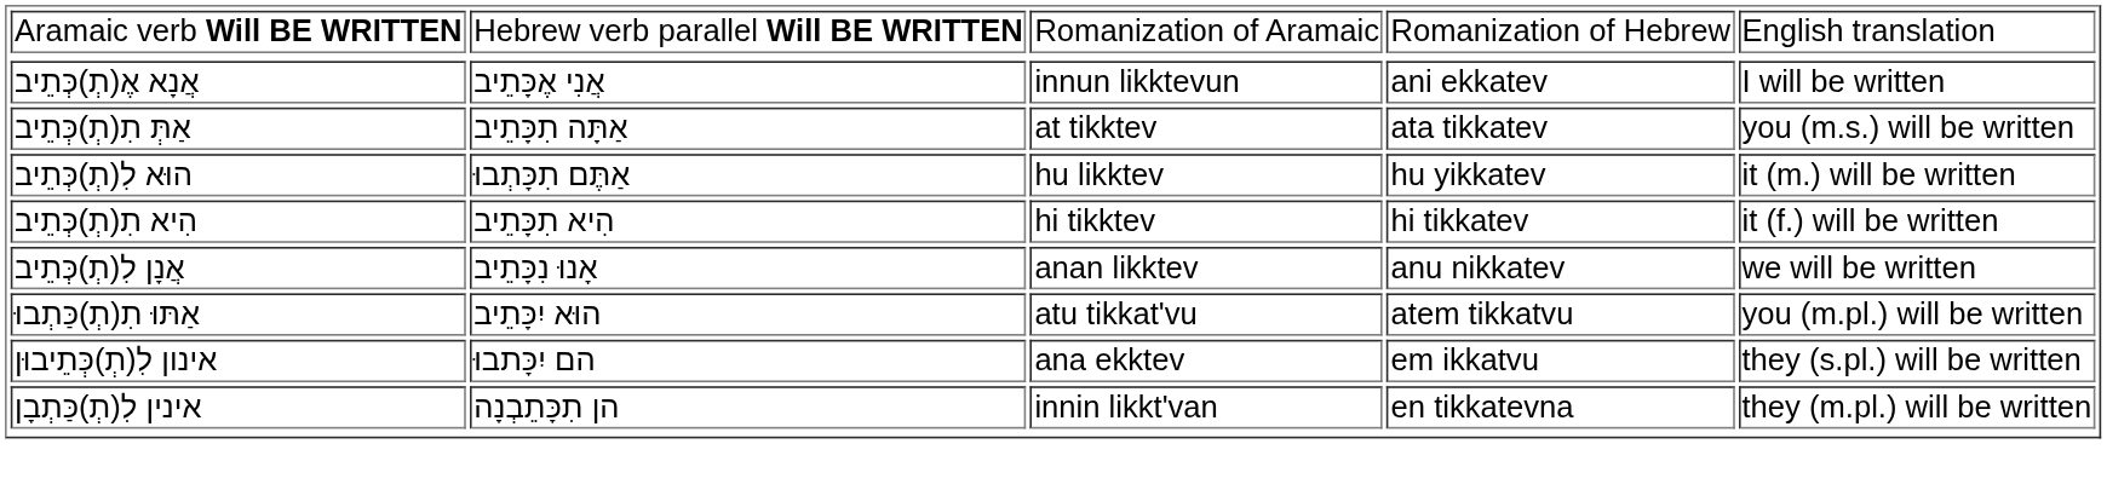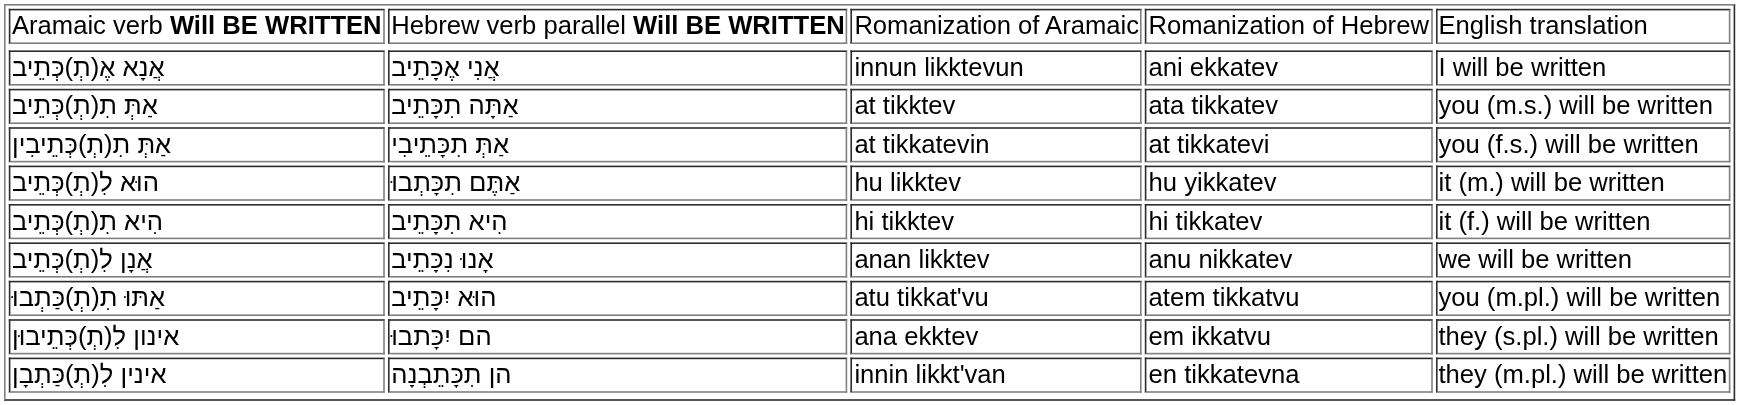 <table border=1>
 <tr>
 <td>Aramaic verb  <strong> Will BE WRITTEN </strong></td>
 <td>Hebrew verb parallel  <strong> Will BE WRITTEN </strong></td>
 <td>Romanization of Aramaic</td>
 <td>Romanization of Hebrew</td>
 <td>English translation</td>
 </tr>
 <tr>
 </tr>
 <tr>
 <td>אֲנָא אֶ(תְ)כְּתֵיב</td>
 <td>אֲנִי אֶכָּתֵיב</td>
 <td>innun likktevun</td>
 <td>ani ekkatev</td>
 <td>I will be written</td>
 </tr>
 <tr>
 <td>אַתְּ  תִ(תְ)כְּתֵיב</td>
 <td>אַתָּה תִכָּתֵיב</td>
 <td>at tikktev</td>
 <td>ata tikkatev</td>
 <td>you (m.s.) will be written</td>
+</tr>
+<tr>
+<td>אַתְּ  תִ(תְ)כְּתֵיבִין</td>
+<td>אַתְּ תִכָּתֵיבִי</td>
+<td>at tikkatevin</td>
+<td>at tikkatevi</td>
+<td>you (f.s.) will be written</td>
 </tr>
 <tr>
 <td>הוּא  לִ(תְ)כְּתֵיב</td>
 <td>אַתֶּם תִכָּתְבוּ</td>
 <td>hu likktev</td>
 <td>hu yikkatev</td>
 <td>it (m.) will be written</td>
 </tr>
 <tr>
 <td>הִיא תִ(תְ)כְּתֵיב</td>
 <td>הִיא תִכָּתֵיב</td>
 <td>hi tikktev</td>
 <td>hi tikkatev</td>
 <td>it (f.)  will be written</td>
 </tr>
 <tr>
 <td>אֲנָן לִ(תְ)כְּתֵיב</td>
 <td>אָנוּ נִכָּתֵיב</td>
 <td>anan likktev</td>
 <td>anu nikkatev</td>
 <td>we will be written</td>
 </tr>
 <tr>
 <td>אַתּוּ תִ(תְ)כַּתְבוּ</td>
 <td>הוּא יִכָּתֵיב</td>
 <td>atu tikkat'vu</td>
 <td>atem tikkatvu</td>
 <td>you (m.pl.) will be written</td>
 </tr>
 <tr>
 <td>אינון  לִ(תְ)כְּתֵיבוּן</td>
 <td>הם יִכָּתבוּ</td>
 <td>ana ekktev</td>
 <td>em ikkatvu</td>
 <td>they (s.pl.) will be written</td>
 </tr>
 <tr>
 <td>אינין    לִ(תְ)כַּתְבָן</td>
 <td>הן תִכָּתֵבְנָה</td>
 <td>innin likkt'van</td>
 <td>en tikkatevna</td>
 <td>they (m.pl.) will be written</td>
 </tr>
 <tr>
 </tr>
 </table>
